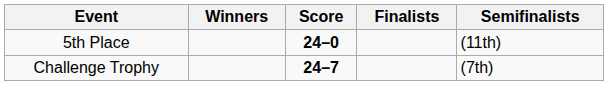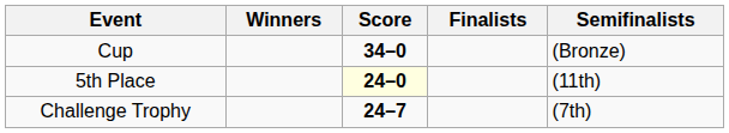 <table class="wikitable" width=600 style="text-align: center">
 <tr>
 <th>Event</th>
 <th>Winners</th>
 <th>Score</th>
 <th>Finalists</th>
 <th>Semifinalists</th>
 </tr>
 <tr>
+<td>Cup</td>
+<td align=left><strong></strong></td>
+<td><strong>34–0</strong></td>
+<td align=left></td>
+<td align=left> (Bronze)<br></td>
+</tr>
+<tr>
 <td>5th Place</td>
 <td align=left><strong></strong></td>
-<td><strong>24–0</strong></td>
+<td style="background: lightyellow;"><strong>24–0</strong></td>
 <td align=left></td>
 <td align=left> (11th)<br></td>
 </tr>
 <tr>
 <td>Challenge Trophy</td>
 <td align=left><strong></strong></td>
 <td><strong>24–7</strong></td>
 <td align=left></td>
 <td align=left> (7th)<br></td>
 </tr>
 </table>
